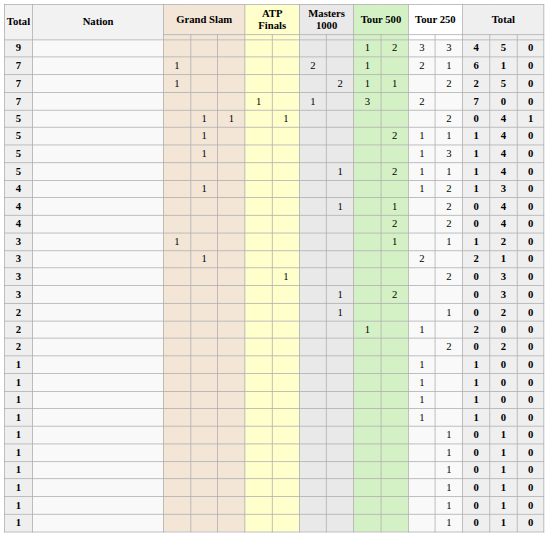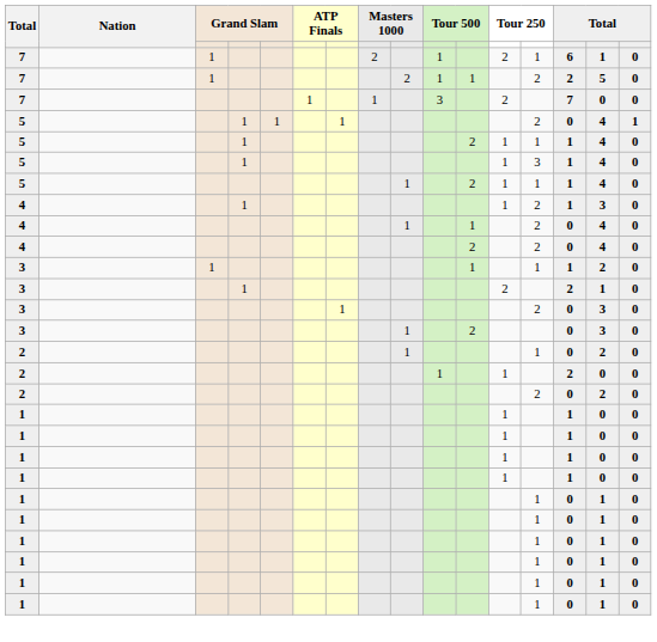 <table class="sortable wikitable nowrap" style="font-size:90%">
 <tr>
 <th rowspan="2">Total</th>
 <th style="width:170px;" rowspan="2">Nation</th>
 <th style="background-color:#f3e6d7;" colspan="3">Grand Slam</th>
 <th style="background-color:#ffffcc;" colspan="2">ATP Finals</th>
 <th style="background-color:#e9e9e9;" colspan="2">Masters 1000</th>
 <th style="background-color:#d4f1c5;" colspan="2">Tour 500</th>
 <th style="background-color:#ffffff;" colspan="2">Tour 250</th>
 <th style="background-color:#efefef;" colspan="3">Total</th>
 </tr>
 <tr>
 <th style="width:30px; background-color:#f3e6d7;"></th>
 <th style="width:30px; background-color:#f3e6d7;"></th>
 <th style="width:30px; background-color:#f3e6d7;"></th>
 <th style="width:30px; background-color:#ffffcc;"></th>
 <th style="width:30px; background-color:#ffffcc;"></th>
 <th style="width:30px; background-color:#e9e9e9;"></th>
 <th style="width:30px; background-color:#e9e9e9;"></th>
 <th style="width:30px; background-color:#d4f1c5;"></th>
 <th style="width:30px; background-color:#d4f1c5;"></th>
 <th style="width:30px; background-color:#ffffff;"></th>
 <th style="width:30px; background-color:#ffffff;"></th>
 <th style="width:30px; background-color:#efefef;"></th>
 <th style="width:30px; background-color:#efefef;"></th>
 <th style="width:30px; background-color:#efefef;"></th>
-</tr>
-<tr align="center">
-<td style="background:#efefef;"><strong>9</strong></td>
-<td align="left"></td>
-<td style="background:#F3E6D7;"></td>
-<td style="background:#F3E6D7;"></td>
-<td style="background:#F3E6D7;"></td>
-<td style="background:#ffc;"></td>
-<td style="background:#ffc;"></td>
-<td style="background:#E9E9E9;"></td>
-<td style="background:#E9E9E9;"></td>
-<td style="background:#D4F1C5;">1</td>
-<td style="background:#D4F1C5;">2</td>
-<td>3</td>
-<td>3</td>
-<td style="background:#efefef;"><strong>4</strong></td>
-<td style="background:#efefef;"><strong>5</strong></td>
-<td style="background:#efefef;"><strong>0</strong></td>
 </tr>
 <tr align="center">
 <td style="background:#efefef;"><strong>7</strong></td>
 <td align="left"></td>
 <td style="background:#F3E6D7;">1</td>
 <td style="background:#F3E6D7;"></td>
 <td style="background:#F3E6D7;"></td>
 <td style="background:#ffc;"></td>
 <td style="background:#ffc;"></td>
 <td style="background:#E9E9E9;">2</td>
 <td style="background:#E9E9E9;"></td>
 <td style="background:#D4F1C5;">1</td>
 <td style="background:#D4F1C5;"></td>
 <td>2</td>
 <td>1</td>
 <td style="background:#efefef;"><strong>6</strong></td>
 <td style="background:#efefef;"><strong>1</strong></td>
 <td style="background:#efefef;"><strong>0</strong></td>
 </tr>
 <tr align="center">
 <td style="background:#efefef;"><strong>7</strong></td>
 <td align="left"></td>
 <td style="background:#F3E6D7;">1</td>
 <td style="background:#F3E6D7;"></td>
 <td style="background:#F3E6D7;"></td>
 <td style="background:#ffc;"></td>
 <td style="background:#ffc;"></td>
 <td style="background:#E9E9E9;"></td>
 <td style="background:#E9E9E9;">2</td>
 <td style="background:#D4F1C5;">1</td>
 <td style="background:#D4F1C5;">1</td>
 <td></td>
 <td>2</td>
 <td style="background:#efefef;"><strong>2</strong></td>
 <td style="background:#efefef;"><strong>5</strong></td>
 <td style="background:#efefef;"><strong>0</strong></td>
 </tr>
 <tr align="center">
 <td style="background:#efefef;"><strong>7</strong></td>
 <td align="left"></td>
 <td style="background:#F3E6D7;"></td>
 <td style="background:#F3E6D7;"></td>
 <td style="background:#F3E6D7;"></td>
 <td style="background:#ffc;">1</td>
 <td style="background:#ffc;"></td>
 <td style="background:#E9E9E9;">1</td>
 <td style="background:#E9E9E9;"></td>
 <td style="background:#D4F1C5;">3</td>
 <td style="background:#D4F1C5;"></td>
 <td>2</td>
 <td></td>
 <td style="background:#efefef;"><strong>7</strong></td>
 <td style="background:#efefef;"><strong>0</strong></td>
 <td style="background:#efefef; "><strong>0</strong></td>
 </tr>
 <tr align="center">
 <td style="background:#efefef;"><strong>5</strong></td>
 <td align="left"></td>
 <td style="background:#F3E6D7;"></td>
 <td style="background:#F3E6D7;">1</td>
 <td style="background:#F3E6D7;">1</td>
 <td style="background:#ffc;"></td>
 <td style="background:#ffc;">1</td>
 <td style="background:#E9E9E9;"></td>
 <td style="background:#E9E9E9;"></td>
 <td style="background:#D4F1C5;"></td>
 <td style="background:#D4F1C5;"></td>
 <td></td>
 <td>2</td>
 <td style="background:#efefef;"><strong>0</strong></td>
 <td style="background:#efefef;"><strong>4</strong></td>
 <td style="background:#efefef;"><strong>1</strong></td>
 </tr>
 <tr align="center">
 <td style="background:#efefef;"><strong>5</strong></td>
 <td align="left"></td>
 <td style="background:#F3E6D7;"></td>
 <td style="background:#F3E6D7;">1</td>
 <td style="background:#F3E6D7;"></td>
 <td style="background:#ffc;"></td>
 <td style="background:#ffc;"></td>
 <td style="background:#E9E9E9;"></td>
 <td style="background:#E9E9E9;"></td>
 <td style="background:#D4F1C5;"></td>
 <td style="background:#D4F1C5;">2</td>
 <td>1</td>
 <td>1</td>
 <td style="background:#efefef;"><strong>1</strong></td>
 <td style="background:#efefef;"><strong>4</strong></td>
 <td style="background:#efefef;"><strong>0</strong></td>
 </tr>
 <tr align="center">
 <td style="background:#efefef;"><strong>5</strong></td>
 <td align="left"></td>
 <td style="background:#F3E6D7;"></td>
 <td style="background:#F3E6D7;">1</td>
 <td style="background:#F3E6D7;"></td>
 <td style="background:#ffc;"></td>
 <td style="background:#ffc;"></td>
 <td style="background:#E9E9E9;"></td>
 <td style="background:#E9E9E9;"></td>
 <td style="background:#D4F1C5;"></td>
 <td style="background:#D4F1C5;"></td>
 <td>1</td>
 <td>3</td>
 <td style="background:#efefef;"><strong>1</strong></td>
 <td style="background:#efefef;"><strong>4</strong></td>
 <td style="background:#efefef;"><strong>0</strong></td>
 </tr>
 <tr align="center">
 <td style="background:#efefef;"><strong>5</strong></td>
 <td align="left"></td>
 <td style="background:#F3E6D7;"></td>
 <td style="background:#F3E6D7;"></td>
 <td style="background:#F3E6D7;"></td>
 <td style="background:#ffc;"></td>
 <td style="background:#ffc;"></td>
 <td style="background:#E9E9E9;"></td>
 <td style="background:#E9E9E9;">1</td>
 <td style="background:#D4F1C5;"></td>
 <td style="background:#D4F1C5;">2</td>
 <td>1</td>
 <td>1</td>
 <td style="background:#efefef;"><strong>1</strong></td>
 <td style="background:#efefef;"><strong>4</strong></td>
 <td style="background:#efefef;"><strong>0</strong></td>
 </tr>
 <tr align="center">
 <td style="background:#efefef;"><strong>4</strong></td>
 <td align="left"></td>
 <td style="background:#F3E6D7;"></td>
 <td style="background:#F3E6D7;">1</td>
 <td style="background:#F3E6D7;"></td>
 <td style="background:#ffc;"></td>
 <td style="background:#ffc;"></td>
 <td style="background:#E9E9E9;"></td>
 <td style="background:#E9E9E9;"></td>
 <td style="background:#D4F1C5;"></td>
 <td style="background:#D4F1C5;"></td>
 <td>1</td>
 <td>2</td>
 <td style="background:#efefef;"><strong>1</strong></td>
 <td style="background:#efefef;"><strong>3</strong></td>
 <td style="background:#efefef;"><strong>0</strong></td>
 </tr>
 <tr align="center">
 <td style="background:#efefef;"><strong>4</strong></td>
 <td align="left"></td>
 <td style="background:#F3E6D7;"></td>
 <td style="background:#F3E6D7;"></td>
 <td style="background:#F3E6D7;"></td>
 <td style="background:#ffc;"></td>
 <td style="background:#ffc;"></td>
 <td style="background:#E9E9E9;"></td>
 <td style="background:#E9E9E9;">1</td>
 <td style="background:#D4F1C5;"></td>
 <td style="background:#D4F1C5;">1</td>
 <td></td>
 <td>2</td>
 <td style="background:#efefef;"><strong>0</strong></td>
 <td style="background:#efefef;"><strong>4</strong></td>
 <td style="background:#efefef;"><strong>0</strong></td>
 </tr>
 <tr align="center">
 <td style="background:#efefef;"><strong>4</strong></td>
 <td align="left"></td>
 <td style="background:#F3E6D7;"></td>
 <td style="background:#F3E6D7;"></td>
 <td style="background:#F3E6D7;"></td>
 <td style="background:#ffc;"></td>
 <td style="background:#ffc;"></td>
 <td style="background:#E9E9E9;"></td>
 <td style="background:#E9E9E9;"></td>
 <td style="background:#D4F1C5;"></td>
 <td style="background:#D4F1C5;">2</td>
 <td></td>
 <td>2</td>
 <td style="background:#efefef;"><strong>0</strong></td>
 <td style="background:#efefef;"><strong>4</strong></td>
 <td style="background:#efefef;"><strong>0</strong></td>
 </tr>
 <tr align="center">
 <td style="background:#efefef;"><strong>3</strong></td>
 <td align="left"></td>
 <td style="background:#F3E6D7;">1</td>
 <td style="background:#F3E6D7;"></td>
 <td style="background:#F3E6D7;"></td>
 <td style="background:#ffc;"></td>
 <td style="background:#ffc;"></td>
 <td style="background:#E9E9E9;"></td>
 <td style="background:#E9E9E9;"></td>
 <td style="background:#D4F1C5;"></td>
 <td style="background:#D4F1C5;">1</td>
 <td></td>
 <td>1</td>
 <td style="background:#efefef;"><strong>1</strong></td>
 <td style="background:#efefef;"><strong>2</strong></td>
 <td style="background:#efefef;"><strong>0</strong></td>
 </tr>
 <tr align="center">
 <td style="background:#efefef;"><strong>3</strong></td>
 <td align="left"></td>
 <td style="background:#F3E6D7;"></td>
 <td style="background:#F3E6D7;">1</td>
 <td style="background:#F3E6D7;"></td>
 <td style="background:#ffc;"></td>
 <td style="background:#ffc;"></td>
 <td style="background:#E9E9E9;"></td>
 <td style="background:#E9E9E9;"></td>
 <td style="background:#D4F1C5;"></td>
 <td style="background:#D4F1C5;"></td>
 <td>2</td>
 <td></td>
 <td style="background:#efefef;"><strong>2</strong></td>
 <td style="background:#efefef;"><strong>1</strong></td>
 <td style="background:#efefef;"><strong>0</strong></td>
 </tr>
 <tr align="center">
 <td style="background:#efefef;"><strong>3</strong></td>
 <td align="left"></td>
 <td style="background:#F3E6D7;"></td>
 <td style="background:#F3E6D7;"></td>
 <td style="background:#F3E6D7;"></td>
 <td style="background:#ffc;"></td>
 <td style="background:#ffc;">1</td>
 <td style="background:#E9E9E9;"></td>
 <td style="background:#E9E9E9;"></td>
 <td style="background:#D4F1C5;"></td>
 <td style="background:#D4F1C5;"></td>
 <td></td>
 <td>2</td>
 <td style="background:#efefef;"><strong>0</strong></td>
 <td style="background:#efefef;"><strong>3</strong></td>
 <td style="background:#efefef;"><strong>0</strong></td>
 </tr>
 <tr align="center">
 <td style="background:#efefef;"><strong>3</strong></td>
 <td align="left"></td>
 <td style="background:#F3E6D7;"></td>
 <td style="background:#F3E6D7;"></td>
 <td style="background:#F3E6D7;"></td>
 <td style="background:#ffc;"></td>
 <td style="background:#ffc;"></td>
 <td style="background:#E9E9E9;"></td>
 <td style="background:#E9E9E9;">1</td>
 <td style="background:#D4F1C5;"></td>
 <td style="background:#D4F1C5;">2</td>
 <td></td>
 <td></td>
 <td style="background:#efefef;"><strong>0</strong></td>
 <td style="background:#efefef;"><strong>3</strong></td>
 <td style="background:#efefef;"><strong>0</strong></td>
 </tr>
 <tr align="center">
 <td style="background:#efefef;"><strong>2</strong></td>
 <td align="left"></td>
 <td style="background:#F3E6D7;"></td>
 <td style="background:#F3E6D7;"></td>
 <td style="background:#F3E6D7;"></td>
 <td style="background:#ffc;"></td>
 <td style="background:#ffc;"></td>
 <td style="background:#E9E9E9;"></td>
 <td style="background:#E9E9E9;">1</td>
 <td style="background:#D4F1C5;"></td>
 <td style="background:#D4F1C5;"></td>
 <td></td>
 <td>1</td>
 <td style="background:#efefef;"><strong>0</strong></td>
 <td style="background:#efefef;"><strong>2</strong></td>
 <td style="background:#efefef;"><strong>0</strong></td>
 </tr>
 <tr align="center">
 <td style="background:#efefef;"><strong>2</strong></td>
 <td align="left"></td>
 <td style="background:#F3E6D7;"></td>
 <td style="background:#F3E6D7;"></td>
 <td style="background:#F3E6D7;"></td>
 <td style="background:#ffc;"></td>
 <td style="background:#ffc;"></td>
 <td style="background:#E9E9E9;"></td>
 <td style="background:#E9E9E9;"></td>
 <td style="background:#D4F1C5;">1</td>
 <td style="background:#D4F1C5;"></td>
 <td>1</td>
 <td></td>
 <td style="background:#efefef;"><strong>2</strong></td>
 <td style="background:#efefef;"><strong>0</strong></td>
 <td style="background:#efefef;"><strong>0</strong></td>
 </tr>
 <tr align="center">
 <td style="background:#efefef;"><strong>2</strong></td>
 <td align="left"></td>
 <td style="background:#F3E6D7;"></td>
 <td style="background:#F3E6D7;"></td>
 <td style="background:#F3E6D7;"></td>
 <td style="background:#ffc;"></td>
 <td style="background:#ffc;"></td>
 <td style="background:#E9E9E9;"></td>
 <td style="background:#E9E9E9;"></td>
 <td style="background:#D4F1C5;"></td>
 <td style="background:#D4F1C5;"></td>
 <td></td>
 <td>2</td>
 <td style="background:#efefef;"><strong>0</strong></td>
 <td style="background:#efefef;"><strong>2</strong></td>
 <td style="background:#efefef;"><strong>0</strong></td>
 </tr>
 <tr align="center">
 <td style="background:#efefef;"><strong>1</strong></td>
 <td align="left"></td>
 <td style="background:#F3E6D7;"></td>
 <td style="background:#F3E6D7;"></td>
 <td style="background:#F3E6D7;"></td>
 <td style="background:#ffc;"></td>
 <td style="background:#ffc;"></td>
 <td style="background:#E9E9E9;"></td>
 <td style="background:#E9E9E9;"></td>
 <td style="background:#D4F1C5;"></td>
 <td style="background:#D4F1C5;"></td>
 <td>1</td>
 <td></td>
 <td style="background:#efefef;"><strong>1</strong></td>
 <td style="background:#efefef;"><strong>0</strong></td>
 <td style="background:#efefef;"><strong>0</strong></td>
 </tr>
 <tr align="center">
 <td style="background:#efefef;"><strong>1</strong></td>
 <td align="left"></td>
 <td style="background:#F3E6D7;"></td>
 <td style="background:#F3E6D7;"></td>
 <td style="background:#F3E6D7;"></td>
 <td style="background:#ffc;"></td>
 <td style="background:#ffc;"></td>
 <td style="background:#E9E9E9;"></td>
 <td style="background:#E9E9E9;"></td>
 <td style="background:#D4F1C5;"></td>
 <td style="background:#D4F1C5;"></td>
 <td>1</td>
 <td></td>
 <td style="background:#efefef;"><strong>1</strong></td>
 <td style="background:#efefef;"><strong>0</strong></td>
 <td style="background:#efefef;"><strong>0</strong></td>
 </tr>
 <tr align="center">
 <td style="background:#efefef;"><strong>1</strong></td>
 <td align="left"></td>
 <td style="background:#F3E6D7;"></td>
 <td style="background:#F3E6D7;"></td>
 <td style="background:#F3E6D7;"></td>
 <td style="background:#ffc;"></td>
 <td style="background:#ffc;"></td>
 <td style="background:#E9E9E9;"></td>
 <td style="background:#E9E9E9;"></td>
 <td style="background:#D4F1C5;"></td>
 <td style="background:#D4F1C5;"></td>
 <td>1</td>
 <td></td>
 <td style="background:#efefef;"><strong>1</strong></td>
 <td style="background:#efefef;"><strong>0</strong></td>
 <td style="background:#efefef;"><strong>0</strong></td>
 </tr>
 <tr align="center">
 <td style="background:#efefef;"><strong>1</strong></td>
 <td align="left"></td>
 <td style="background:#F3E6D7;"></td>
 <td style="background:#F3E6D7;"></td>
 <td style="background:#F3E6D7;"></td>
 <td style="background:#ffc;"></td>
 <td style="background:#ffc;"></td>
 <td style="background:#E9E9E9;"></td>
 <td style="background:#E9E9E9;"></td>
 <td style="background:#D4F1C5;"></td>
 <td style="background:#D4F1C5;"></td>
 <td>1</td>
 <td></td>
 <td style="background:#efefef;"><strong>1</strong></td>
 <td style="background:#efefef;"><strong>0</strong></td>
 <td style="background:#efefef;"><strong>0</strong></td>
 </tr>
 <tr align="center">
 <td style="background:#efefef;"><strong>1</strong></td>
 <td align="left"></td>
 <td style="background:#F3E6D7;"></td>
 <td style="background:#F3E6D7;"></td>
 <td style="background:#F3E6D7;"></td>
 <td style="background:#ffc;"></td>
 <td style="background:#ffc;"></td>
 <td style="background:#E9E9E9;"></td>
 <td style="background:#E9E9E9;"></td>
 <td style="background:#D4F1C5;"></td>
 <td style="background:#D4F1C5;"></td>
 <td></td>
 <td>1</td>
 <td style="background:#efefef;"><strong>0</strong></td>
 <td style="background:#efefef;"><strong>1</strong></td>
 <td style="background:#efefef;"><strong>0</strong></td>
 </tr>
 <tr align="center">
 <td style="background:#efefef;"><strong>1</strong></td>
 <td align="left"></td>
 <td style="background:#F3E6D7;"></td>
 <td style="background:#F3E6D7;"></td>
 <td style="background:#F3E6D7;"></td>
 <td style="background:#ffc;"></td>
 <td style="background:#ffc;"></td>
 <td style="background:#E9E9E9;"></td>
 <td style="background:#E9E9E9;"></td>
 <td style="background:#D4F1C5;"></td>
 <td style="background:#D4F1C5;"></td>
 <td></td>
 <td>1</td>
 <td style="background:#efefef;"><strong>0</strong></td>
 <td style="background:#efefef;"><strong>1</strong></td>
 <td style="background:#efefef;"><strong>0</strong></td>
 </tr>
 <tr align="center">
 <td style="background:#efefef;"><strong>1</strong></td>
 <td align="left"></td>
 <td style="background:#F3E6D7;"></td>
 <td style="background:#F3E6D7;"></td>
 <td style="background:#F3E6D7;"></td>
 <td style="background:#ffc;"></td>
 <td style="background:#ffc;"></td>
 <td style="background:#E9E9E9;"></td>
 <td style="background:#E9E9E9;"></td>
 <td style="background:#D4F1C5;"></td>
 <td style="background:#D4F1C5;"></td>
 <td></td>
 <td>1</td>
 <td style="background:#efefef;"><strong>0</strong></td>
 <td style="background:#efefef;"><strong>1</strong></td>
 <td style="background:#efefef;"><strong>0</strong></td>
 </tr>
 <tr align="center">
 <td style="background:#efefef;"><strong>1</strong></td>
 <td align="left"></td>
 <td style="background:#F3E6D7;"></td>
 <td style="background:#F3E6D7;"></td>
 <td style="background:#F3E6D7;"></td>
 <td style="background:#ffc;"></td>
 <td style="background:#ffc;"></td>
 <td style="background:#E9E9E9;"></td>
 <td style="background:#E9E9E9;"></td>
 <td style="background:#D4F1C5;"></td>
 <td style="background:#D4F1C5;"></td>
 <td></td>
 <td>1</td>
 <td style="background:#efefef;"><strong>0</strong></td>
 <td style="background:#efefef;"><strong>1</strong></td>
 <td style="background:#efefef;"><strong>0</strong></td>
 </tr>
 <tr align="center">
 <td style="background:#efefef;"><strong>1</strong></td>
 <td align="left"></td>
 <td style="background:#F3E6D7;"></td>
 <td style="background:#F3E6D7;"></td>
 <td style="background:#F3E6D7;"></td>
 <td style="background:#ffc;"></td>
 <td style="background:#ffc;"></td>
 <td style="background:#E9E9E9;"></td>
 <td style="background:#E9E9E9;"></td>
 <td style="background:#D4F1C5;"></td>
 <td style="background:#D4F1C5;"></td>
 <td></td>
 <td>1</td>
 <td style="background:#efefef;"><strong>0</strong></td>
 <td style="background:#efefef;"><strong>1</strong></td>
 <td style="background:#efefef;"><strong>0</strong></td>
 </tr>
 <tr align="center">
 <td style="background:#efefef;"><strong>1</strong></td>
 <td align="left"></td>
 <td style="background:#F3E6D7;"></td>
 <td style="background:#F3E6D7;"></td>
 <td style="background:#F3E6D7;"></td>
 <td style="background:#ffc;"></td>
 <td style="background:#ffc;"></td>
 <td style="background:#E9E9E9;"></td>
 <td style="background:#E9E9E9;"></td>
 <td style="background:#D4F1C5;"></td>
 <td style="background:#D4F1C5;"></td>
 <td></td>
 <td>1</td>
 <td style="background:#efefef;"><strong>0</strong></td>
 <td style="background:#efefef;"><strong>1</strong></td>
 <td style="background:#efefef;"><strong>0</strong></td>
 </tr>
 </table>
